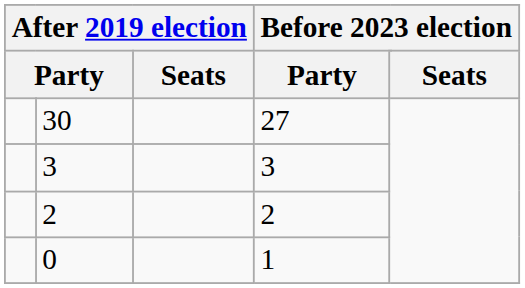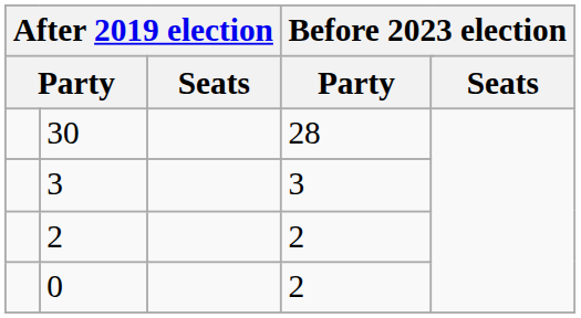 <table class="wikitable">
 <tr>
 <th colspan="3">After <a href='#'>2019 election</a></th>
 <th colspan="3">Before 2023 election</th>
 </tr>
 <tr>
 <th colspan="2">Party</th>
 <th>Seats</th>
 <th colspan="2">Party</th>
 <th>Seats</th>
 </tr>
 <tr>
 <td></td>
 <td>30</td>
 <td></td>
-<td>27</td>
+<td>28</td>
 </tr>
 <tr>
 <td></td>
 <td>3</td>
 <td></td>
 <td>3</td>
 </tr>
 <tr>
 <td></td>
 <td>2</td>
 <td></td>
 <td>2</td>
 </tr>
 <tr>
 <td></td>
 <td>0</td>
 <td></td>
-<td>1</td>
+<td>2</td>
 </tr>
 </table>
